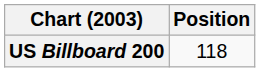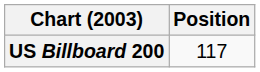 <table class="wikitable plainrowheaders" style="text-align:center">
 <tr>
 <th scope="col">Chart (2003)</th>
 <th scope="col">Position</th>
 </tr>
 <tr>
 <th scope="row">US <em>Billboard</em> 200</th>
-<td>118</td>
+<td>117</td>
 </tr>
 </table>
